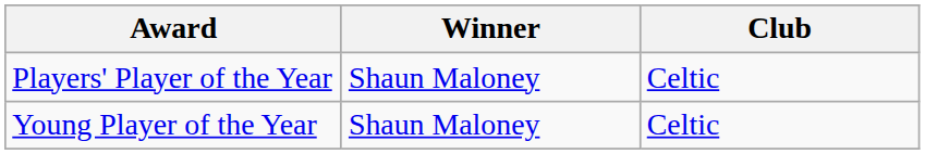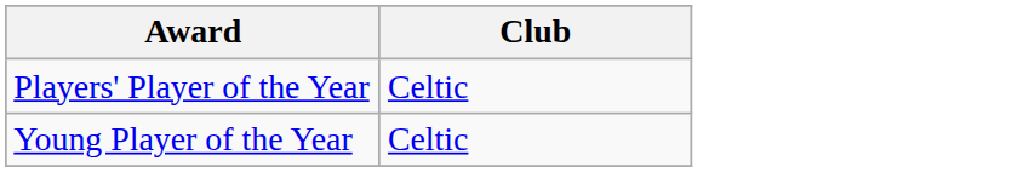 <table class="wikitable">
 <tr>
 <th width=170>Award</th>
-<th width=150>Winner</th>
 <th width=140>Club</th>
 </tr>
 <tr>
 <td><a href='#'>Players' Player of the Year</a></td>
-<td> <a href='#'>Shaun Maloney</a></td>
 <td><a href='#'>Celtic</a></td>
 </tr>
 <tr>
 <td><a href='#'>Young Player of the Year</a></td>
-<td> <a href='#'>Shaun Maloney</a></td>
 <td><a href='#'>Celtic</a></td>
 </tr>
 </table>
